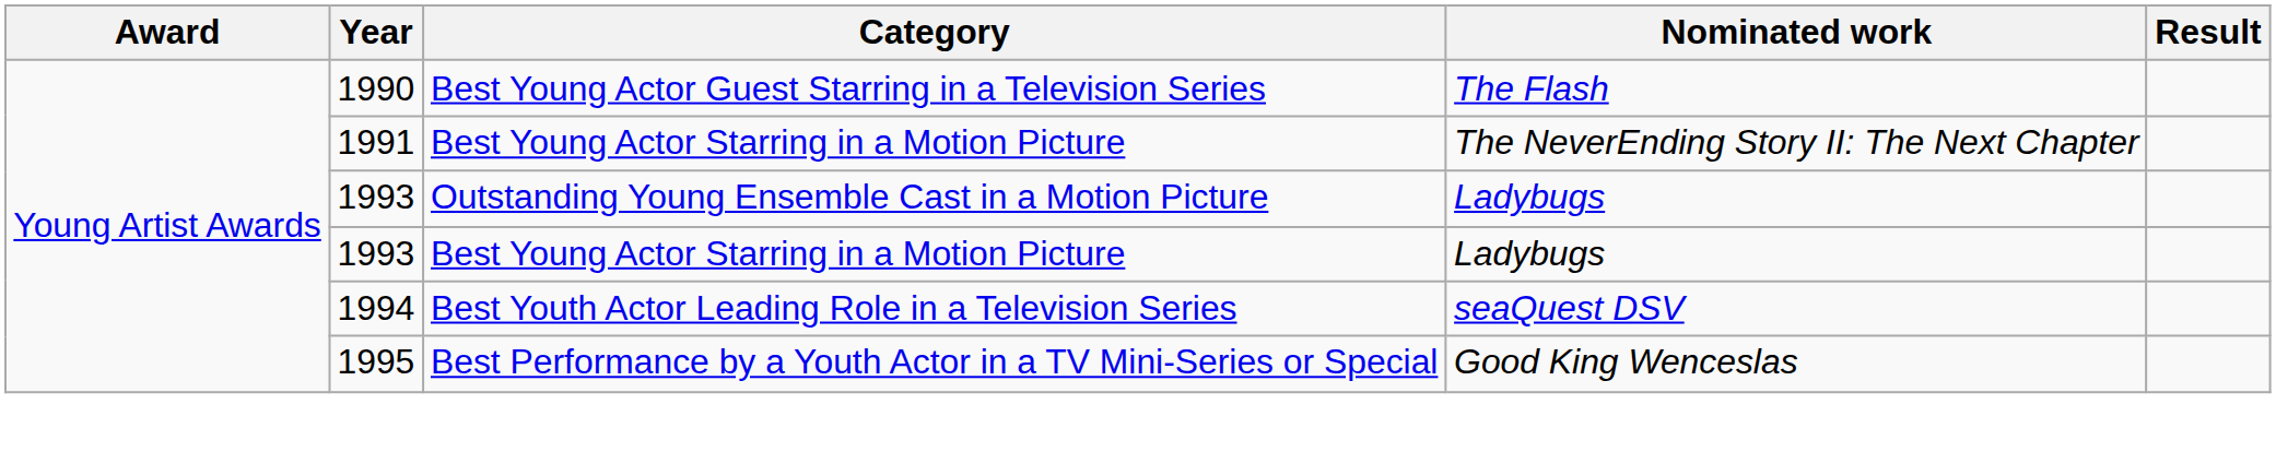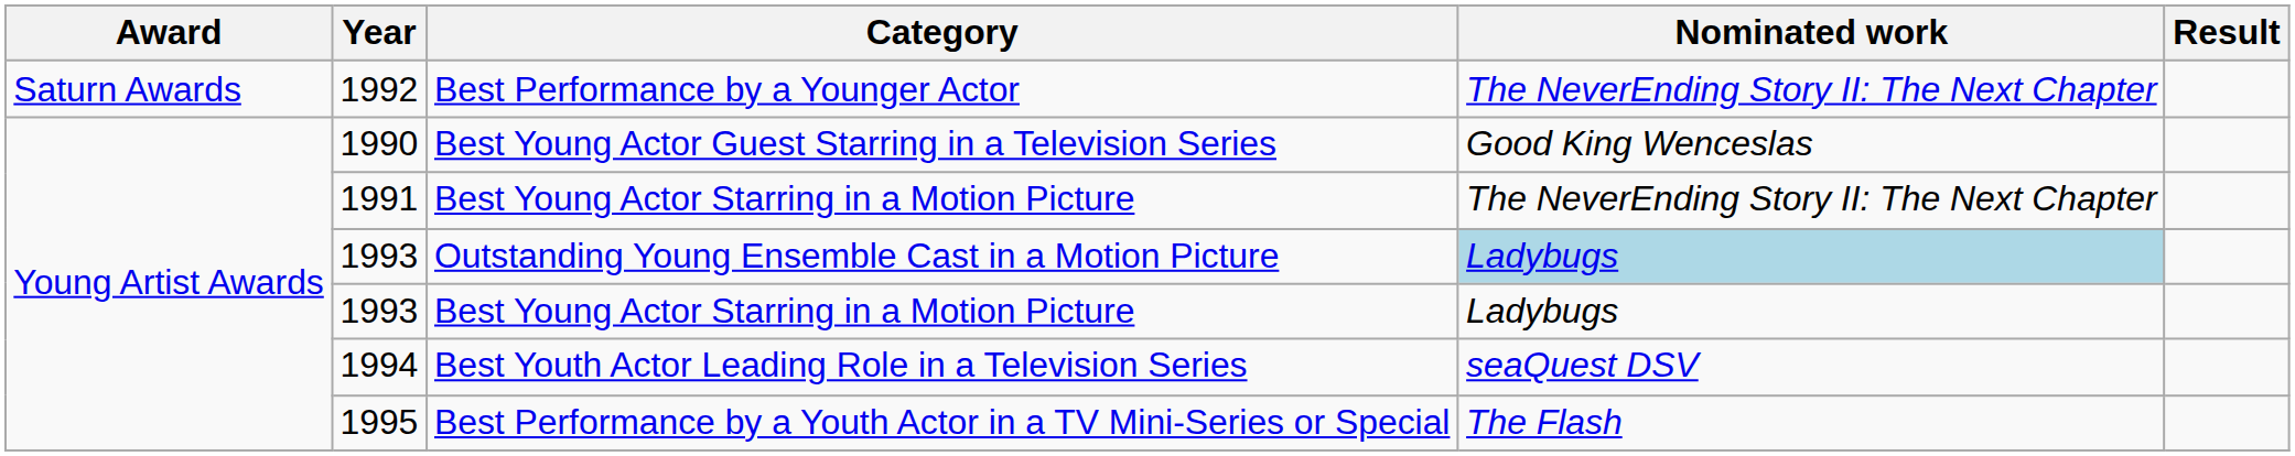 <table class="wikitable sortable">
 <tr>
 <th>Award</th>
 <th>Year</th>
 <th>Category</th>
 <th>Nominated work</th>
 <th>Result</th>
 </tr>
 <tr>
+<td><a href='#'>Saturn Awards</a></td>
+<td>1992</td>
+<td><a href='#'>Best Performance by a Younger Actor</a></td>
+<td data-sort-value="NeverEnding Story II: The Next Chapter, The"><em><a href='#'>The NeverEnding Story II: The Next Chapter</a></em></td>
+<td></td>
+</tr>
+<tr>
 <td rowspan="6"><a href='#'>Young Artist Awards</a></td>
 <td>1990</td>
 <td><a href='#'>Best Young Actor Guest Starring in a Television Series</a></td>
-<td data-sort-value="Flash, The"><em><a href='#'>The Flash</a></em></td>
+<td><em>Good King Wenceslas</em></td>
 <td></td>
 </tr>
 <tr>
 <td>1991</td>
 <td><a href='#'>Best Young Actor Starring in a Motion Picture</a></td>
 <td data-sort-value="NeverEnding Story II: The Next Chapter, The"><em>The NeverEnding Story II: The Next Chapter</em></td>
 <td></td>
 </tr>
 <tr>
 <td>1993</td>
 <td><a href='#'>Outstanding Young Ensemble Cast in a Motion Picture</a></td>
-<td><em><a href='#'>Ladybugs</a></em> </td>
+<td style="background: lightblue;"><em><a href='#'>Ladybugs</a></em> </td>
 <td></td>
 </tr>
 <tr>
 <td>1993</td>
 <td><a href='#'>Best Young Actor Starring in a Motion Picture</a></td>
 <td><em>Ladybugs</em></td>
 <td></td>
 </tr>
 <tr>
 <td>1994</td>
 <td><a href='#'>Best Youth Actor Leading Role in a Television Series</a></td>
 <td><em><a href='#'>seaQuest DSV</a></em></td>
 <td></td>
 </tr>
 <tr>
 <td>1995</td>
 <td><a href='#'>Best Performance by a Youth Actor in a TV Mini-Series or Special</a></td>
-<td><em>Good King Wenceslas</em></td>
+<td data-sort-value="Flash, The"><em><a href='#'>The Flash</a></em></td>
 <td></td>
 </tr>
 </table>
